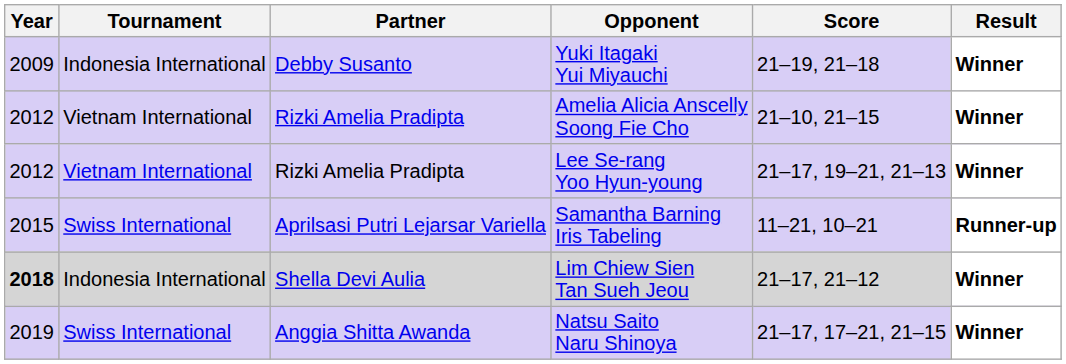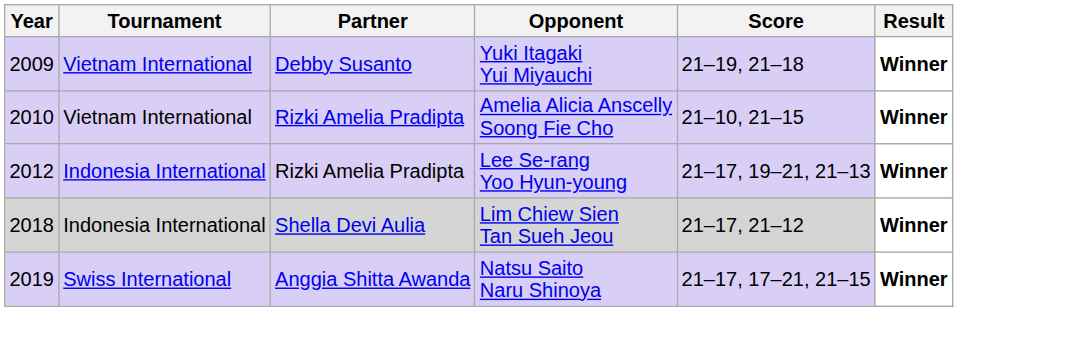 <table class="sortable wikitable" style="font-size: 90%">
 <tr>
 <th>Year</th>
 <th>Tournament</th>
 <th>Partner</th>
 <th>Opponent</th>
 <th>Score</th>
 <th>Result</th>
 </tr>
 <tr style="background:#D8CEF6">
 <td align="center">2009</td>
-<td align="left">Indonesia International</td>
+<td align="left"><a href='#'>Vietnam International</a></td>
 <td align="left"> <a href='#'>Debby Susanto</a></td>
 <td align="left"> <a href='#'>Yuki Itagaki</a> <br>  <a href='#'>Yui Miyauchi</a></td>
 <td align="left">21–19, 21–18</td>
 <td style="text-align:left; background:white"> <strong>Winner</strong></td>
 </tr>
 <tr style="background:#D8CEF6">
-<td align="center">2012</td>
+<td align="center">2010</td>
 <td align="left">Vietnam International</td>
 <td align="left"> <a href='#'>Rizki Amelia Pradipta</a></td>
 <td align="left"> <a href='#'>Amelia Alicia Anscelly</a> <br>  <a href='#'>Soong Fie Cho</a></td>
 <td align="left">21–10, 21–15</td>
 <td style="text-align:left; background:white"> <strong>Winner</strong></td>
 </tr>
 <tr style="background:#D8CEF6">
 <td align="center">2012</td>
-<td align="left"><a href='#'>Vietnam International</a></td>
+<td align="left"><a href='#'>Indonesia International</a></td>
 <td align="left"> Rizki Amelia Pradipta</td>
 <td align="left"> <a href='#'>Lee Se-rang</a> <br>  <a href='#'>Yoo Hyun-young</a></td>
 <td align="left">21–17, 19–21, 21–13</td>
 <td style="text-align:left; background:white"> <strong>Winner</strong></td>
 </tr>
-<tr style="background:#D8CEF6">
-<td align="center">2015</td>
-<td align="left"><a href='#'>Swiss International</a></td>
-<td align="left"> <a href='#'>Aprilsasi Putri Lejarsar Variella</a></td>
-<td align="left"> <a href='#'>Samantha Barning</a> <br>  <a href='#'>Iris Tabeling</a></td>
-<td align="left">11–21, 10–21</td>
-<td style="text-align:left; background:white"> <strong>Runner-up</strong></td>
-</tr>
 <tr style="background:#D5D5D5">
-<td align="center"><strong>2018</strong></td>
+<td align="center">2018</td>
 <td align="left">Indonesia International</td>
 <td align="left"> <a href='#'>Shella Devi Aulia</a></td>
 <td align="left"> <a href='#'>Lim Chiew Sien</a> <br>  <a href='#'>Tan Sueh Jeou</a></td>
 <td align="left">21–17, 21–12</td>
 <td style="text-align:left; background:white"> <strong>Winner</strong></td>
 </tr>
 <tr style="background:#D8CEF6">
 <td align="center">2019</td>
 <td align="left"><a href='#'>Swiss International</a></td>
 <td align="left"> <a href='#'>Anggia Shitta Awanda</a></td>
 <td align="left"> <a href='#'>Natsu Saito</a> <br>  <a href='#'>Naru Shinoya</a></td>
 <td align="left">21–17, 17–21, 21–15</td>
 <td style="text-align:left; background:white"> <strong>Winner</strong></td>
 </tr>
 </table>
